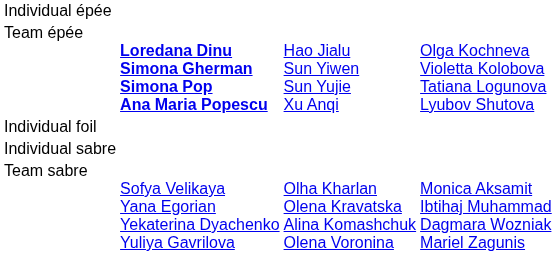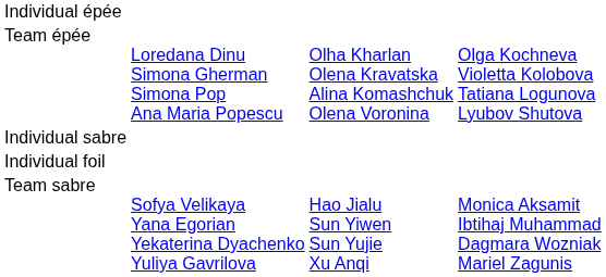 <table>
 <tr>
 <td>Individual épée <br></td>
 <td></td>
 <td></td>
 <td></td>
 </tr>
 <tr valign="top">
 <td>Team épée <br></td>
-<td><strong><br><a href='#'>Loredana Dinu</a><br><a href='#'>Simona Gherman</a><br><a href='#'>Simona Pop</a><br><a href='#'>Ana Maria Popescu</a></strong></td>
-<td><br><a href='#'>Hao Jialu</a><br><a href='#'>Sun Yiwen</a><br><a href='#'>Sun Yujie</a><br><a href='#'>Xu Anqi</a></td>
+<td><br><a href='#'>Loredana Dinu</a><br><a href='#'>Simona Gherman</a><br><a href='#'>Simona Pop</a><br><a href='#'>Ana Maria Popescu</a></td>
+<td><br><a href='#'>Olha Kharlan</a><br><a href='#'>Olena Kravatska</a><br><a href='#'>Alina Komashchuk</a><br><a href='#'>Olena Voronina</a></td>
 <td><br><a href='#'>Olga Kochneva</a><br><a href='#'>Violetta Kolobova</a><br><a href='#'>Tatiana Logunova</a><br><a href='#'>Lyubov Shutova</a></td>
+</tr>
+<tr>
+<td>Individual sabre <br></td>
+<td></td>
+<td></td>
+<td></td>
 </tr>
 <tr>
 <td>Individual foil <br></td>
 <td></td>
 <td></td>
 <td></td>
 </tr>
-<tr>
-<td>Individual sabre <br></td>
-<td></td>
-<td></td>
-<td></td>
-</tr>
 <tr valign="top">
 <td>Team sabre <br></td>
 <td><br><a href='#'>Sofya Velikaya</a><br><a href='#'>Yana Egorian</a><br><a href='#'>Yekaterina Dyachenko</a><br><a href='#'>Yuliya Gavrilova</a></td>
-<td><br><a href='#'>Olha Kharlan</a><br><a href='#'>Olena Kravatska</a><br><a href='#'>Alina Komashchuk</a><br><a href='#'>Olena Voronina</a></td>
+<td><br><a href='#'>Hao Jialu</a><br><a href='#'>Sun Yiwen</a><br><a href='#'>Sun Yujie</a><br><a href='#'>Xu Anqi</a></td>
 <td><br><a href='#'>Monica Aksamit</a><br><a href='#'>Ibtihaj Muhammad</a><br><a href='#'>Dagmara Wozniak</a><br><a href='#'>Mariel Zagunis</a></td>
 </tr>
 </table>
